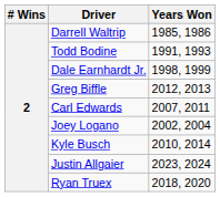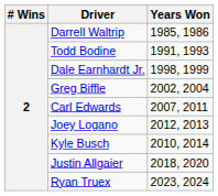 <table class="wikitable" style="font-size: 95%;">
 <tr>
 <th># Wins</th>
 <th>Driver</th>
 <th>Years Won</th>
 </tr>
 <tr>
 <th rowspan="9">2</th>
 <td><a href='#'>Darrell Waltrip</a></td>
 <td>1985, 1986</td>
 </tr>
 <tr>
 <td><a href='#'>Todd Bodine</a></td>
 <td>1991, 1993</td>
 </tr>
 <tr>
 <td><a href='#'>Dale Earnhardt Jr.</a></td>
 <td>1998, 1999</td>
 </tr>
 <tr>
 <td><a href='#'>Greg Biffle</a></td>
-<td>2012, 2013</td>
+<td>2002, 2004</td>
 </tr>
 <tr>
 <td><a href='#'>Carl Edwards</a></td>
 <td>2007, 2011</td>
 </tr>
 <tr>
 <td><a href='#'>Joey Logano</a></td>
-<td>2002, 2004</td>
+<td>2012, 2013</td>
 </tr>
 <tr>
 <td><a href='#'>Kyle Busch</a></td>
 <td>2010, 2014</td>
 </tr>
 <tr>
 <td><a href='#'>Justin Allgaier</a></td>
-<td>2023, 2024</td>
+<td>2018, 2020</td>
 </tr>
 <tr>
 <td><a href='#'>Ryan Truex</a></td>
-<td>2018, 2020</td>
+<td>2023, 2024</td>
 </tr>
 </table>
